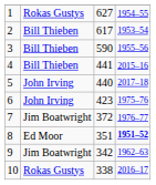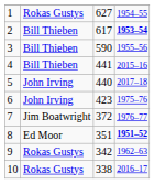 <table class="wikitable">
 <tr>
 </tr>
 <tr>
 <td>1</td>
 <td><a href='#'>Rokas Gustys</a></td>
 <td>627</td>
 <td style="font-size:80%;"><a href='#'>1954–55</a></td>
 </tr>
 <tr>
 <td>2</td>
 <td><a href='#'>Bill Thieben</a></td>
 <td>617</td>
-<td style="font-size:80%;"><a href='#'>1953–54</a></td>
+<td style="font-size:80%;"><strong><a href='#'>1953–54</a></strong></td>
 </tr>
 <tr>
 <td>3</td>
 <td><a href='#'>Bill Thieben</a></td>
 <td>590</td>
 <td style="font-size:80%;"><a href='#'>1955–56</a></td>
 </tr>
 <tr>
 <td>4</td>
 <td><a href='#'>Bill Thieben</a></td>
 <td>441</td>
 <td style="font-size:80%;"><a href='#'>2015–16</a></td>
 </tr>
 <tr>
 <td>5</td>
 <td><a href='#'>John Irving</a></td>
 <td>440</td>
 <td style="font-size:80%;"><a href='#'>2017–18</a></td>
 </tr>
 <tr>
 <td>6</td>
 <td><a href='#'>John Irving</a></td>
 <td>423</td>
 <td style="font-size:80%;"><a href='#'>1975–76</a></td>
 </tr>
 <tr>
 <td>7</td>
 <td>Jim Boatwright</td>
 <td>372</td>
 <td style="font-size:80%;"><a href='#'>1976–77</a></td>
 </tr>
 <tr>
 <td>8</td>
 <td>Ed Moor</td>
 <td>351</td>
 <td style="font-size:80%;"><strong><a href='#'>1951–52</a></strong></td>
 </tr>
 <tr>
 <td>9</td>
-<td>Jim Boatwright</td>
+<td><a href='#'>Rokas Gustys</a></td>
 <td>342</td>
 <td style="font-size:80%;"><a href='#'>1962–63</a></td>
 </tr>
 <tr>
 <td>10</td>
 <td><a href='#'>Rokas Gustys</a></td>
 <td>338</td>
 <td style="font-size:80%;"><a href='#'>2016–17</a></td>
 </tr>
 </table>
